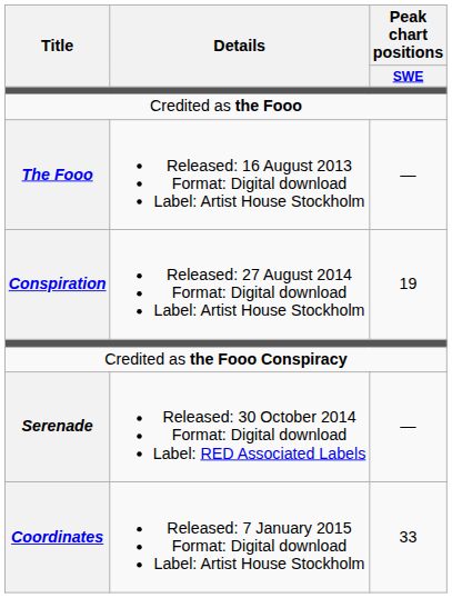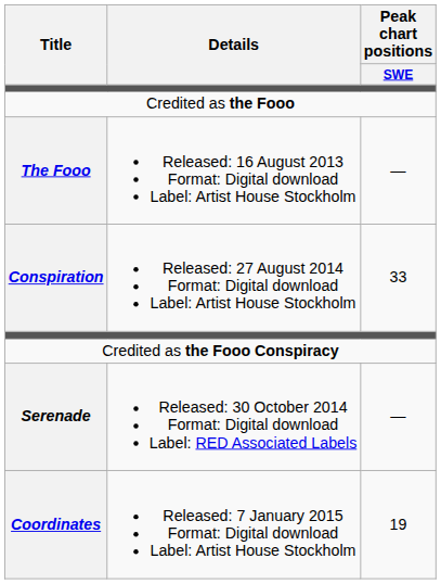 <table class="wikitable plainrowheaders" style="text-align:center;">
 <tr>
 <th scope="col" rowspan="2">Title</th>
 <th scope="col" rowspan="2">Details</th>
 <th scope="col">Peak chart positions</th>
 </tr>
 <tr>
 <th scope="col" style="width:3em;font-size:85%;"><a href='#'>SWE</a><br></th>
 </tr>
 <tr>
 <td colspan="3" style="background:#555;"></td>
 </tr>
 <tr>
 <td colspan=3>Credited as <strong>the Fooo</strong></td>
 </tr>
 <tr>
 <th scope="row"><em><a href='#'>The Fooo</a></em></th>
 <td><br><ul><li>Released: 16 August 2013</li><li>Format: Digital download</li><li>Label: Artist House Stockholm</li></ul></td>
 <td>—</td>
 </tr>
 <tr>
 <th scope="row"><em><a href='#'>Conspiration</a></em></th>
 <td><br><ul><li>Released: 27 August 2014</li><li>Format: Digital download</li><li>Label: Artist House Stockholm</li></ul></td>
-<td>19</td>
+<td>33</td>
 </tr>
 <tr>
 <td colspan="4" style="background:#555;"></td>
 </tr>
 <tr>
 <td colspan="4">Credited as <strong>the Fooo Conspiracy</strong></td>
 </tr>
 <tr>
 <th scope="row"><em>Serenade</em></th>
 <td><br><ul><li>Released: 30 October 2014</li><li>Format: Digital download</li><li>Label: <a href='#'>RED Associated Labels</a></li></ul></td>
 <td>—</td>
 </tr>
 <tr>
 <th scope="row"><em><a href='#'>Coordinates</a></em></th>
 <td><br><ul><li>Released: 7 January 2015</li><li>Format: Digital download</li><li>Label: Artist House Stockholm</li></ul></td>
-<td>33</td>
+<td>19</td>
 </tr>
 </table>
